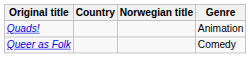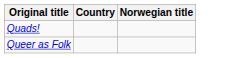 <table class="wikitable">
 <tr>
 <th>Original title</th>
 <th>Country</th>
 <th>Norwegian title</th>
-<th>Genre</th>
 </tr>
 <tr>
 <td><em><a href='#'>Quads!</a></em></td>
 <td></td>
 <td></td>
-<td>Animation</td>
 </tr>
 <tr>
 <td><em><a href='#'>Queer as Folk</a></em></td>
 <td></td>
 <td></td>
-<td>Comedy</td>
 </tr>
 </table>
